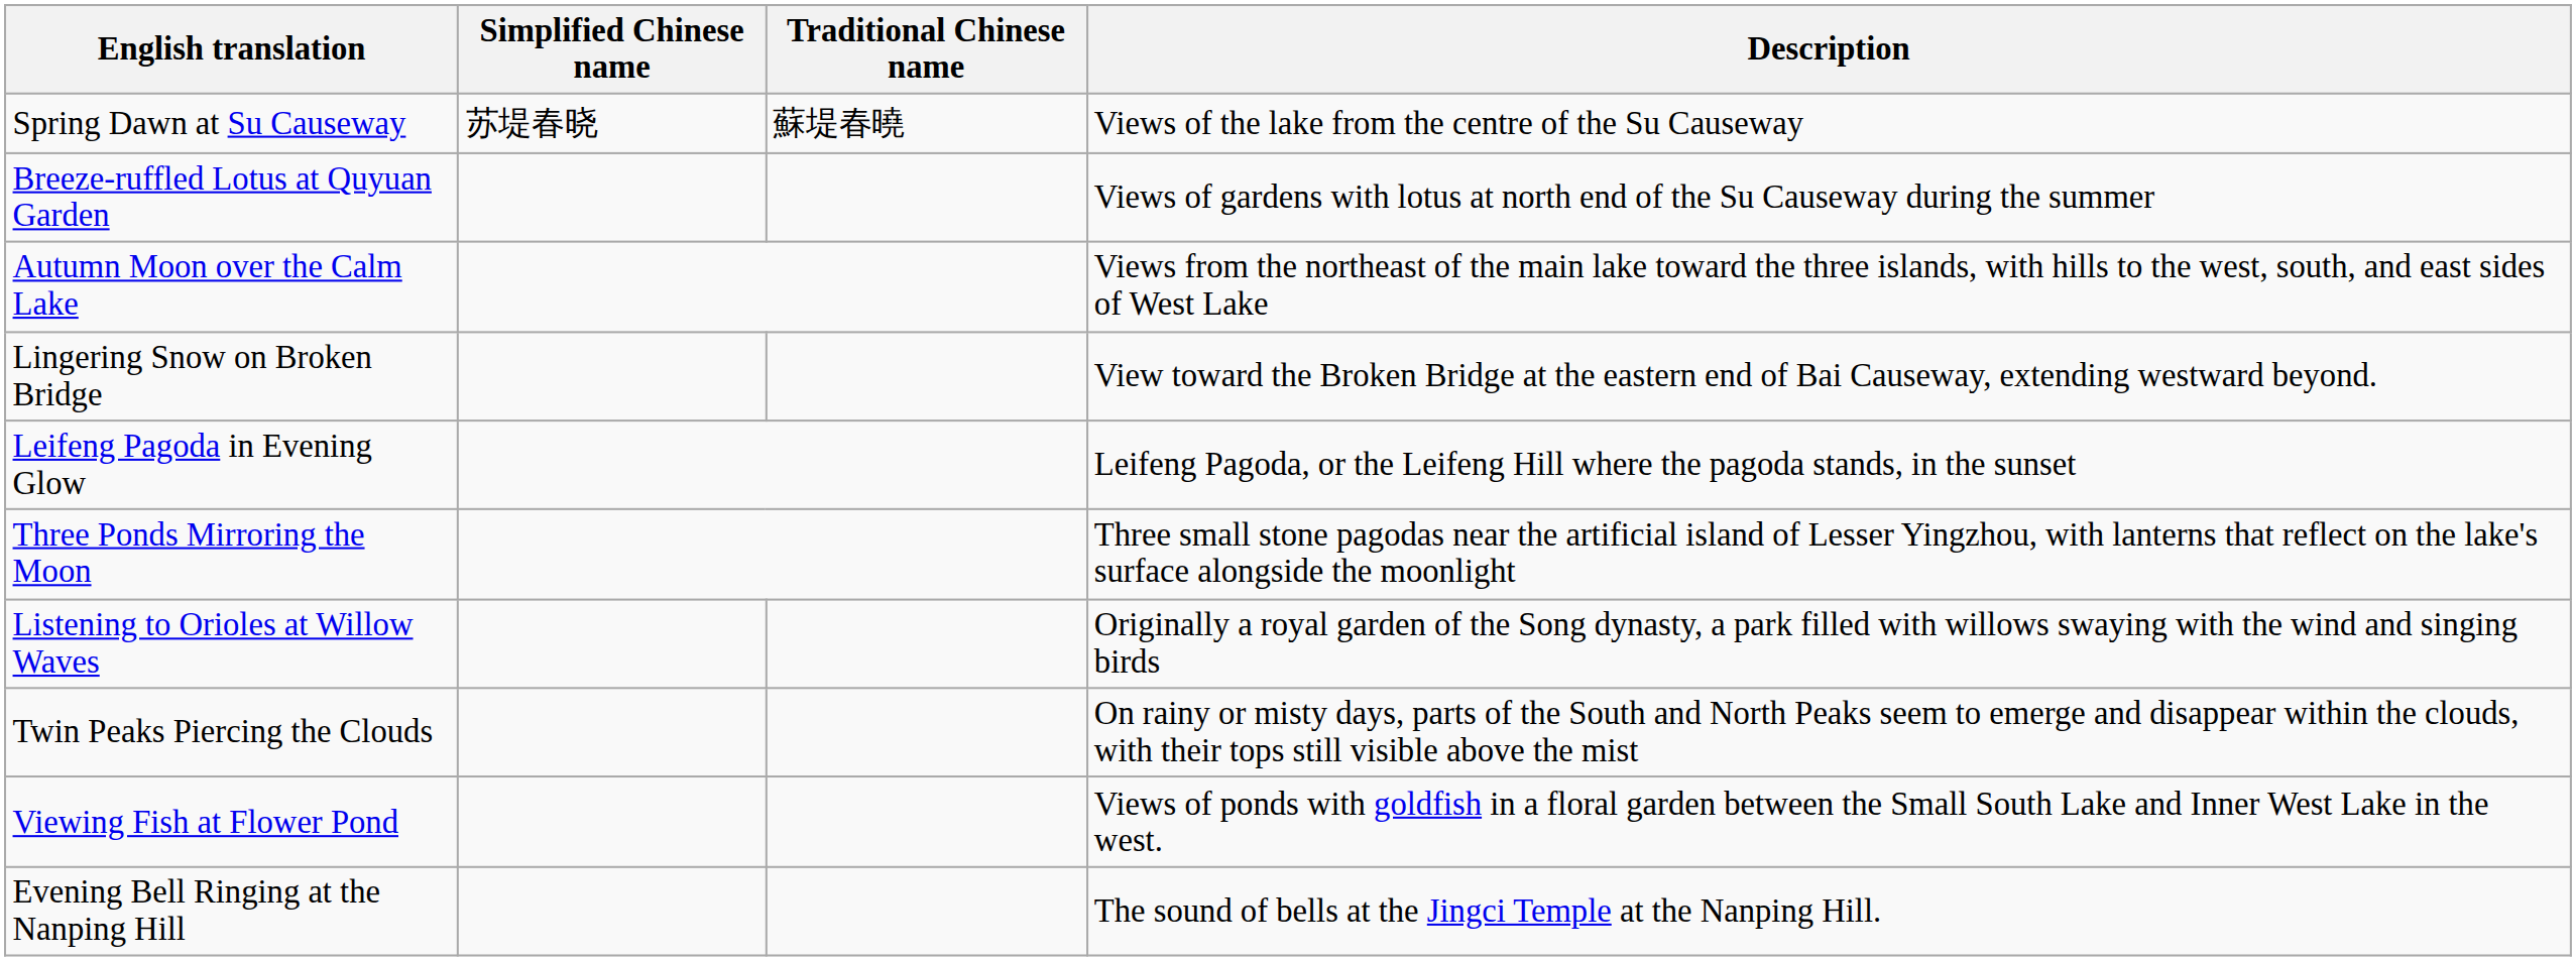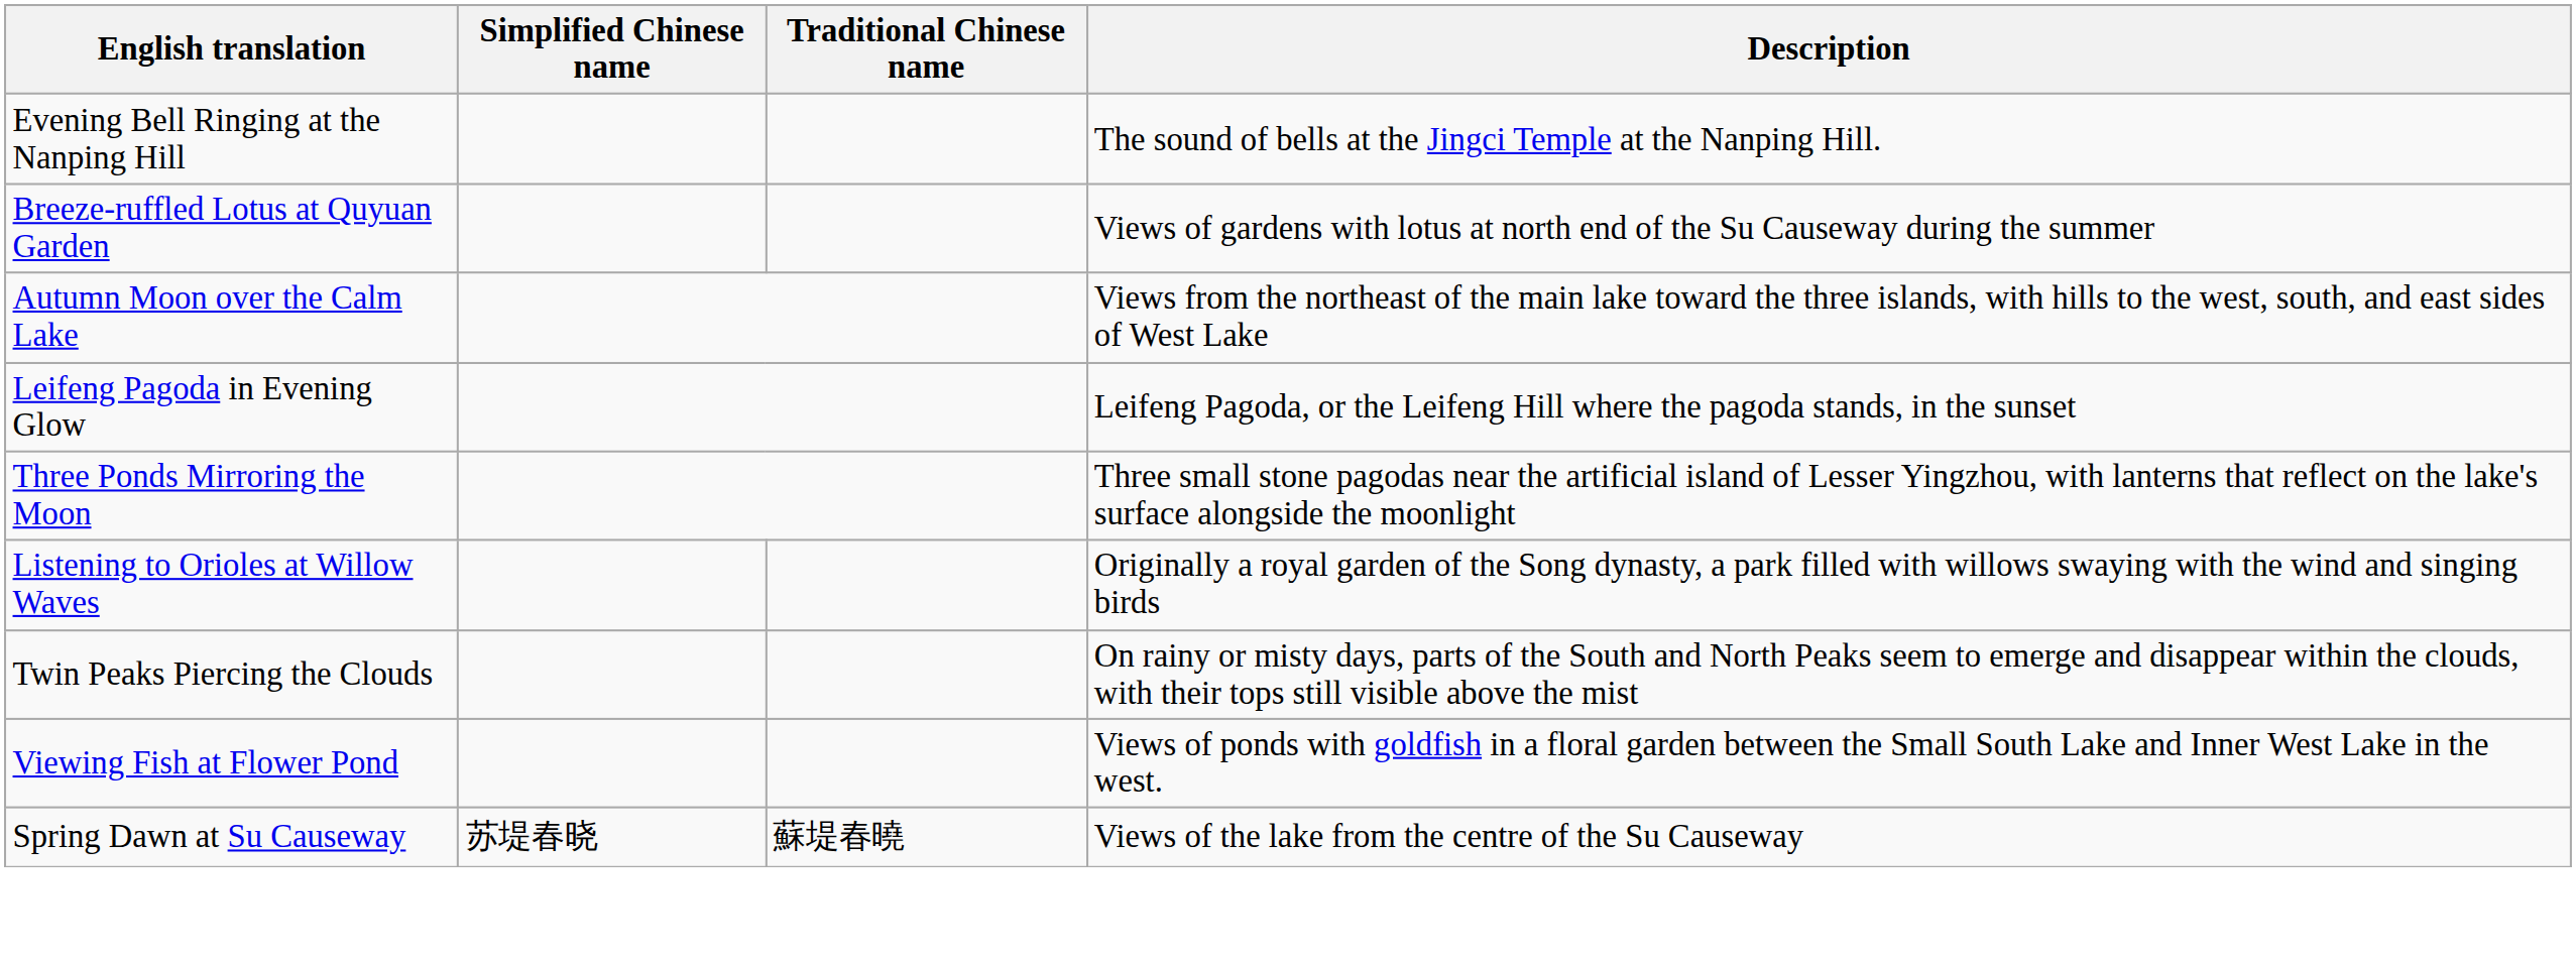 <table class="wikitable">
 <tr>
 <th>English translation</th>
 <th>Simplified Chinese name</th>
 <th>Traditional Chinese name</th>
 <th>Description</th>
 </tr>
 <tr>
-<td>Spring Dawn at <a href='#'>Su Causeway</a></td>
-<td>苏堤春晓</td>
-<td>蘇堤春曉</td>
-<td>Views of the lake from the centre of the Su Causeway</td>
+<td>Evening Bell Ringing at the Nanping Hill</td>
+<td></td>
+<td></td>
+<td>The sound of bells at the <a href='#'>Jingci Temple</a> at the Nanping Hill.</td>
 </tr>
 <tr>
 <td><a href='#'>Breeze-ruffled Lotus at Quyuan Garden</a></td>
 <td></td>
 <td></td>
 <td>Views of gardens with lotus at north end of the Su Causeway during the summer</td>
 </tr>
 <tr>
 <td><a href='#'>Autumn Moon over the Calm Lake</a></td>
 <td colspan="2"></td>
 <td>Views from the northeast of the main lake toward the three islands, with hills to the west, south, and east sides of West Lake</td>
-</tr>
-<tr>
-<td>Lingering Snow on Broken Bridge</td>
-<td></td>
-<td></td>
-<td>View toward the Broken Bridge at the eastern end of Bai Causeway, extending westward beyond.</td>
 </tr>
 <tr>
 <td><a href='#'>Leifeng Pagoda</a> in Evening Glow</td>
 <td colspan="2"></td>
 <td>Leifeng Pagoda, or the Leifeng Hill where the pagoda stands, in the sunset</td>
 </tr>
 <tr>
 <td><a href='#'>Three Ponds Mirroring the Moon</a></td>
 <td colspan="2"></td>
 <td>Three small stone pagodas near the artificial island of Lesser Yingzhou, with lanterns that reflect on the lake's surface alongside the moonlight</td>
 </tr>
 <tr>
 <td><a href='#'>Listening to Orioles at Willow Waves</a></td>
 <td></td>
 <td></td>
 <td>Originally a royal garden of the Song dynasty, a park filled with willows swaying with the wind and singing birds</td>
 </tr>
 <tr>
 <td>Twin Peaks Piercing the Clouds</td>
 <td></td>
 <td></td>
 <td>On rainy or misty days, parts of the South and North Peaks seem to emerge and disappear within the clouds, with their tops still visible above the mist</td>
 </tr>
 <tr>
 <td><a href='#'>Viewing Fish at Flower Pond</a></td>
 <td></td>
 <td></td>
 <td>Views of ponds with <a href='#'>goldfish</a> in a floral garden between the Small South Lake and Inner West Lake in the west.</td>
 </tr>
 <tr>
-<td>Evening Bell Ringing at the Nanping Hill</td>
-<td></td>
-<td></td>
-<td>The sound of bells at the <a href='#'>Jingci Temple</a> at the Nanping Hill.</td>
+<td>Spring Dawn at <a href='#'>Su Causeway</a></td>
+<td>苏堤春晓</td>
+<td>蘇堤春曉</td>
+<td>Views of the lake from the centre of the Su Causeway</td>
 </tr>
 </table>
